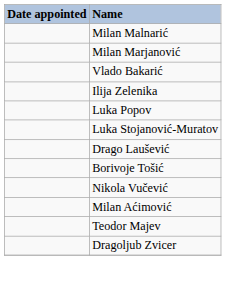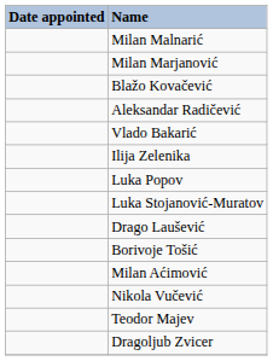 <table class="wikitable">
 <tr>
 <th style="text-align: left; background: #B0C4DE;">Date appointed</th>
 <th style="text-align: left; background: #B0C4DE;">Name</th>
 </tr>
 <tr>
 <td></td>
 <td>Milan Malnarić</td>
 </tr>
 <tr>
 <td></td>
 <td>Milan Marjanović</td>
+</tr>
+<tr>
+<td></td>
+<td>Blažo Kovačević</td>
+</tr>
+<tr>
+<td></td>
+<td>Aleksandar Radičević</td>
 </tr>
 <tr>
 <td></td>
 <td>Vlado Bakarić</td>
 </tr>
 <tr>
 <td></td>
 <td>Ilija Zelenika</td>
 </tr>
 <tr>
 <td></td>
 <td>Luka Popov</td>
 </tr>
 <tr>
 <td></td>
 <td>Luka Stojanović-Muratov</td>
 </tr>
 <tr>
 <td></td>
 <td>Drago Laušević</td>
 </tr>
 <tr>
 <td></td>
 <td>Borivoje Tošić</td>
 </tr>
 <tr>
 <td></td>
-<td>Nikola Vučević</td>
+<td>Milan Aćimović</td>
 </tr>
 <tr>
 <td></td>
-<td>Milan Aćimović</td>
+<td>Nikola Vučević</td>
 </tr>
 <tr>
 <td></td>
 <td>Teodor Majev</td>
 </tr>
 <tr>
 <td></td>
 <td>Dragoljub Zvicer</td>
 </tr>
 <tr>
 </tr>
 </table>
